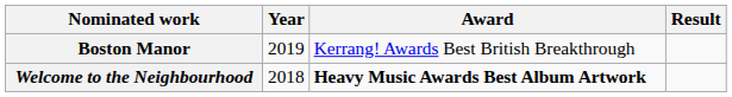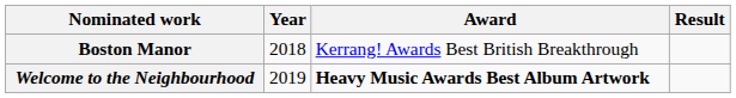 <table class="wikitable plainrowheaders" style="width:50%;">
 <tr>
 <th>Nominated work</th>
 <th>Year</th>
 <th>Award</th>
 <th>Result</th>
 </tr>
 <tr>
 <th scope="row">Boston Manor</th>
-<td style="text-align:center;">2019</td>
+<td style="text-align:center;">2018</td>
 <td><a href='#'>Kerrang! Awards</a> Best British Breakthrough</td>
 <td></td>
 </tr>
 <tr>
 <th scope="row"><em>Welcome to the Neighbourhood</em></th>
-<td style="text-align:center;">2018</td>
+<td style="text-align:center;">2019</td>
 <td><strong>Heavy Music Awards Best Album Artwork</strong></td>
 <td></td>
 </tr>
 </table>
